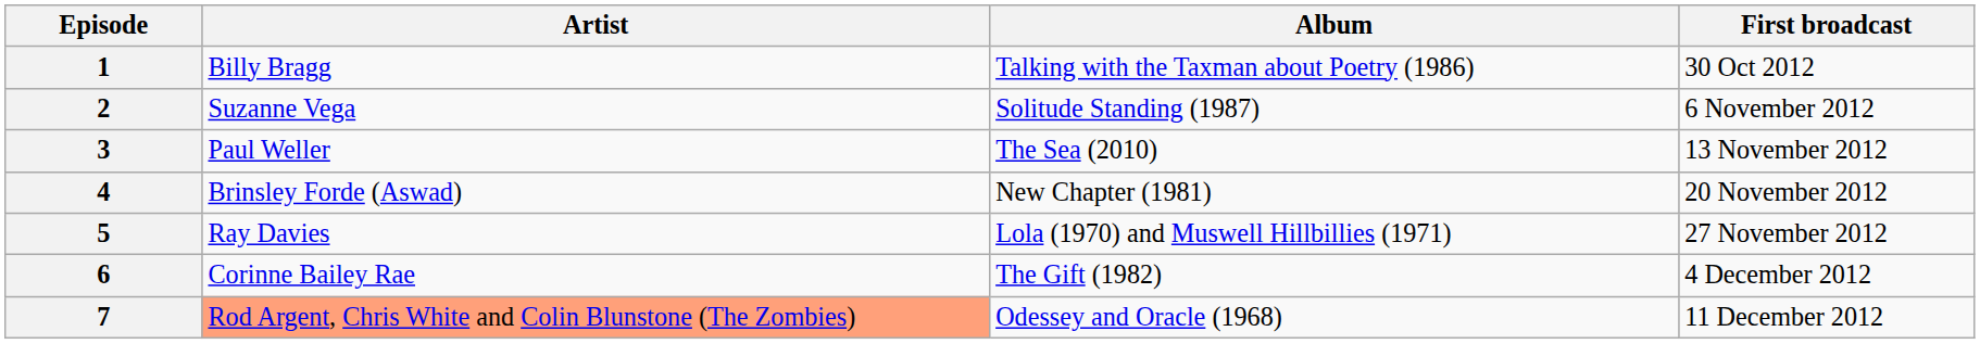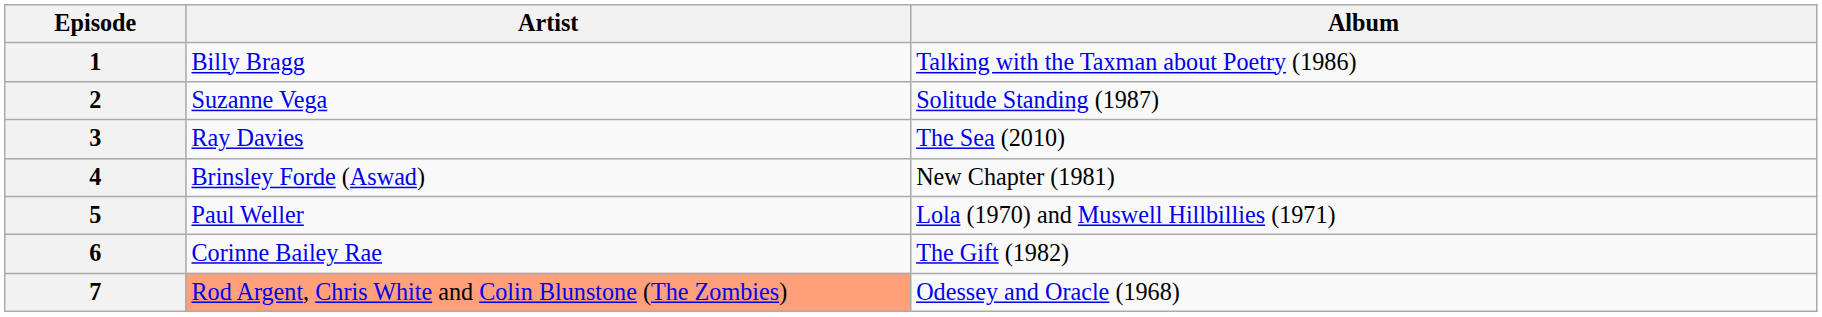 <table class="wikitable" style="width:95%;">
 <tr>
 <th style="width:10%;">Episode</th>
 <th style="width:40%">Artist</th>
 <th>Album</th>
-<th style="width:15%">First broadcast</th>
 </tr>
 <tr>
 <th>1</th>
 <td><a href='#'>Billy Bragg</a></td>
 <td><a href='#'>Talking with the Taxman about Poetry</a> (1986)</td>
-<td>30 Oct 2012 </td>
 </tr>
 <tr>
 <th>2</th>
 <td><a href='#'>Suzanne Vega</a></td>
 <td><a href='#'>Solitude Standing</a> (1987)</td>
-<td>6 November 2012 </td>
 </tr>
 <tr>
 <th>3</th>
-<td><a href='#'>Paul Weller</a></td>
+<td><a href='#'>Ray Davies</a></td>
 <td><a href='#'>The Sea</a> (2010)</td>
-<td>13 November 2012 </td>
 </tr>
 <tr>
 <th>4</th>
 <td><a href='#'>Brinsley Forde</a> (<a href='#'>Aswad</a>)</td>
 <td>New Chapter (1981)</td>
-<td>20 November 2012 </td>
 </tr>
 <tr>
 <th>5</th>
-<td><a href='#'>Ray Davies</a></td>
+<td><a href='#'>Paul Weller</a></td>
 <td><a href='#'>Lola</a> (1970) and <a href='#'>Muswell Hillbillies</a> (1971)</td>
-<td>27 November 2012 </td>
 </tr>
 <tr>
 <th>6</th>
 <td><a href='#'>Corinne Bailey Rae</a></td>
 <td><a href='#'>The Gift</a> (1982)</td>
-<td>4 December 2012 </td>
 </tr>
 <tr>
 <th>7</th>
 <td style="background: lightsalmon;"><a href='#'>Rod Argent</a>, <a href='#'>Chris White</a> and <a href='#'>Colin Blunstone</a> (<a href='#'>The Zombies</a>)</td>
 <td><a href='#'>Odessey and Oracle</a> (1968)</td>
-<td>11 December 2012 </td>
 </tr>
 </table>
